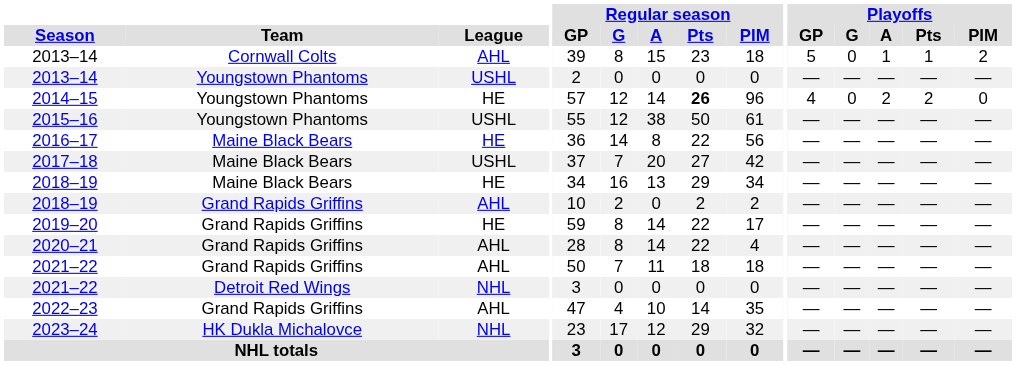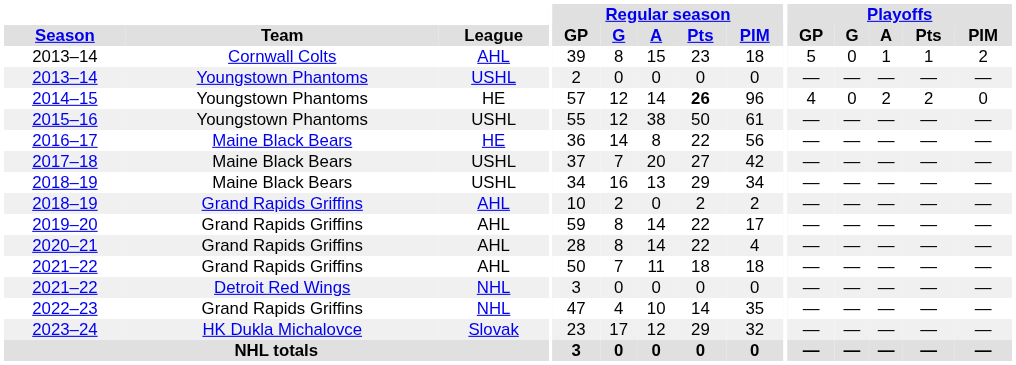 <table border="0" cellpadding="1" cellspacing="0" style="text-align:center; width:60em">
 <tr bgcolor="#e0e0e0">
 <th colspan="3" bgcolor="#ffffff"></th>
 <th rowspan="100" bgcolor="#ffffff"></th>
 <th colspan="5"><a href='#'>Regular season</a></th>
 <th rowspan="100" bgcolor="#ffffff"></th>
 <th colspan="5"><a href='#'>Playoffs</a></th>
 </tr>
 <tr bgcolor="#e0e0e0">
 <th><a href='#'>Season</a></th>
 <th>Team</th>
 <th>League</th>
 <th>GP</th>
 <th><a href='#'>G</a></th>
 <th><a href='#'>A</a></th>
 <th><a href='#'>Pts</a></th>
 <th><a href='#'>PIM</a></th>
 <th>GP</th>
 <th>G</th>
 <th>A</th>
 <th>Pts</th>
 <th>PIM</th>
 </tr>
 <tr>
 <td>2013–14</td>
 <td><a href='#'>Cornwall Colts</a></td>
 <td><a href='#'>AHL</a></td>
 <td>39</td>
 <td>8</td>
 <td>15</td>
 <td>23</td>
 <td>18</td>
 <td>5</td>
 <td>0</td>
 <td>1</td>
 <td>1</td>
 <td>2</td>
 </tr>
 <tr bgcolor="#f0f0f0">
 <td><a href='#'>2013–14</a></td>
 <td><a href='#'>Youngstown Phantoms</a></td>
 <td><a href='#'>USHL</a></td>
 <td>2</td>
 <td>0</td>
 <td>0</td>
 <td>0</td>
 <td>0</td>
 <td>—</td>
 <td>—</td>
 <td>—</td>
 <td>—</td>
 <td>—</td>
 </tr>
 <tr>
 <td><a href='#'>2014–15</a></td>
 <td>Youngstown Phantoms</td>
 <td>HE</td>
 <td>57</td>
 <td>12</td>
 <td>14</td>
 <td><strong>26</strong></td>
 <td>96</td>
 <td>4</td>
 <td>0</td>
 <td>2</td>
 <td>2</td>
 <td>0</td>
 </tr>
 <tr bgcolor="#f0f0f0">
 <td><a href='#'>2015–16</a></td>
 <td>Youngstown Phantoms</td>
 <td>USHL</td>
 <td>55</td>
 <td>12</td>
 <td>38</td>
 <td>50</td>
 <td>61</td>
 <td>—</td>
 <td>—</td>
 <td>—</td>
 <td>—</td>
 <td>—</td>
 </tr>
 <tr>
 <td><a href='#'>2016–17</a></td>
 <td><a href='#'>Maine Black Bears</a></td>
 <td><a href='#'>HE</a></td>
 <td>36</td>
 <td>14</td>
 <td>8</td>
 <td>22</td>
 <td>56</td>
 <td>—</td>
 <td>—</td>
 <td>—</td>
 <td>—</td>
 <td>—</td>
 </tr>
 <tr bgcolor="#f0f0f0">
 <td><a href='#'>2017–18</a></td>
 <td>Maine Black Bears</td>
 <td>USHL</td>
 <td>37</td>
 <td>7</td>
 <td>20</td>
 <td>27</td>
 <td>42</td>
 <td>—</td>
 <td>—</td>
 <td>—</td>
 <td>—</td>
 <td>—</td>
 </tr>
 <tr>
 <td><a href='#'>2018–19</a></td>
 <td>Maine Black Bears</td>
-<td>HE</td>
+<td>USHL</td>
 <td>34</td>
 <td>16</td>
 <td>13</td>
 <td>29</td>
 <td>34</td>
 <td>—</td>
 <td>—</td>
 <td>—</td>
 <td>—</td>
 <td>—</td>
 </tr>
 <tr bgcolor="#f0f0f0">
 <td><a href='#'>2018–19</a></td>
 <td><a href='#'>Grand Rapids Griffins</a></td>
 <td><a href='#'>AHL</a></td>
 <td>10</td>
 <td>2</td>
 <td>0</td>
 <td>2</td>
 <td>2</td>
 <td>—</td>
 <td>—</td>
 <td>—</td>
 <td>—</td>
 <td>—</td>
 </tr>
 <tr>
 <td><a href='#'>2019–20</a></td>
 <td>Grand Rapids Griffins</td>
-<td>HE</td>
+<td>AHL</td>
 <td>59</td>
 <td>8</td>
 <td>14</td>
 <td>22</td>
 <td>17</td>
 <td>—</td>
 <td>—</td>
 <td>—</td>
 <td>—</td>
 <td>—</td>
 </tr>
 <tr bgcolor="#f0f0f0">
 <td><a href='#'>2020–21</a></td>
 <td>Grand Rapids Griffins</td>
 <td>AHL</td>
 <td>28</td>
 <td>8</td>
 <td>14</td>
 <td>22</td>
 <td>4</td>
 <td>—</td>
 <td>—</td>
 <td>—</td>
 <td>—</td>
 <td>—</td>
 </tr>
 <tr>
 <td><a href='#'>2021–22</a></td>
 <td>Grand Rapids Griffins</td>
 <td>AHL</td>
 <td>50</td>
 <td>7</td>
 <td>11</td>
 <td>18</td>
 <td>18</td>
 <td>—</td>
 <td>—</td>
 <td>—</td>
 <td>—</td>
 <td>—</td>
 </tr>
 <tr bgcolor="#f0f0f0">
 <td><a href='#'>2021–22</a></td>
 <td><a href='#'>Detroit Red Wings</a></td>
 <td><a href='#'>NHL</a></td>
 <td>3</td>
 <td>0</td>
 <td>0</td>
 <td>0</td>
 <td>0</td>
 <td>—</td>
 <td>—</td>
 <td>—</td>
 <td>—</td>
 <td>—</td>
 </tr>
 <tr>
 <td><a href='#'>2022–23</a></td>
 <td>Grand Rapids Griffins</td>
-<td>AHL</td>
+<td><a href='#'>NHL</a></td>
 <td>47</td>
 <td>4</td>
 <td>10</td>
 <td>14</td>
 <td>35</td>
 <td>—</td>
 <td>—</td>
 <td>—</td>
 <td>—</td>
 <td>—</td>
 </tr>
 <tr bgcolor="#f0f0f0">
 <td><a href='#'>2023–24</a></td>
 <td><a href='#'>HK Dukla Michalovce</a></td>
-<td><a href='#'>NHL</a></td>
+<td><a href='#'>Slovak</a></td>
 <td>23</td>
 <td>17</td>
 <td>12</td>
 <td>29</td>
 <td>32</td>
 <td>—</td>
 <td>—</td>
 <td>—</td>
 <td>—</td>
 <td>—</td>
 </tr>
 <tr bgcolor="#e0e0e0">
 <th colspan="3">NHL totals</th>
 <th>3</th>
 <th>0</th>
 <th>0</th>
 <th>0</th>
 <th>0</th>
 <th>—</th>
 <th>—</th>
 <th>—</th>
 <th>—</th>
 <th>—</th>
 </tr>
 </table>
